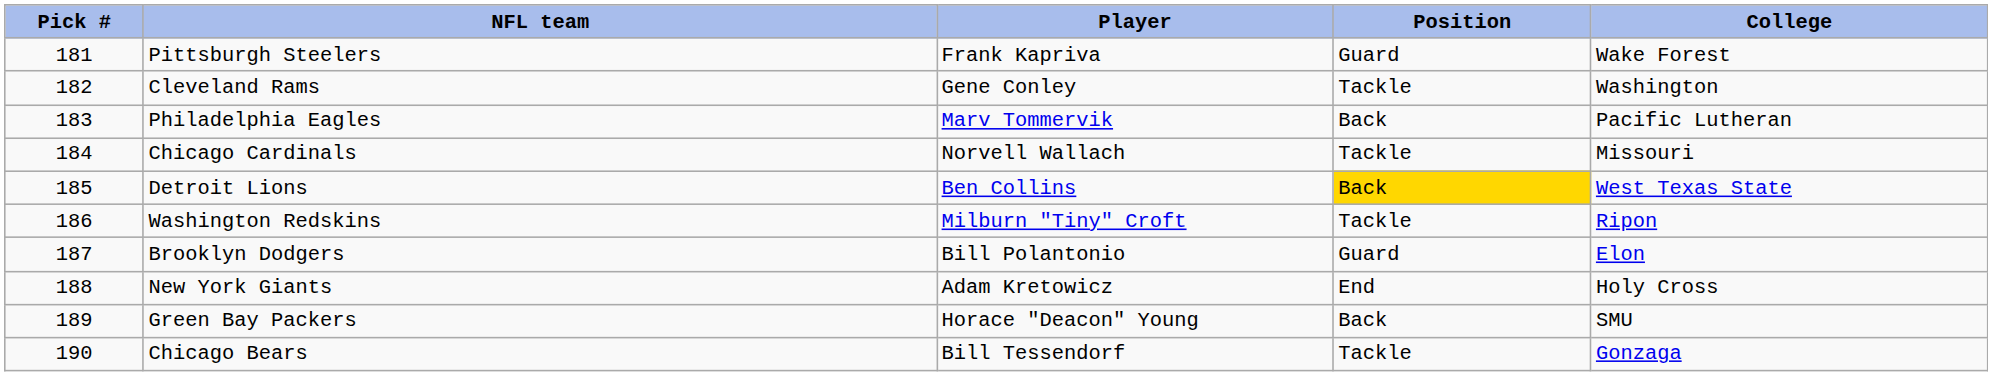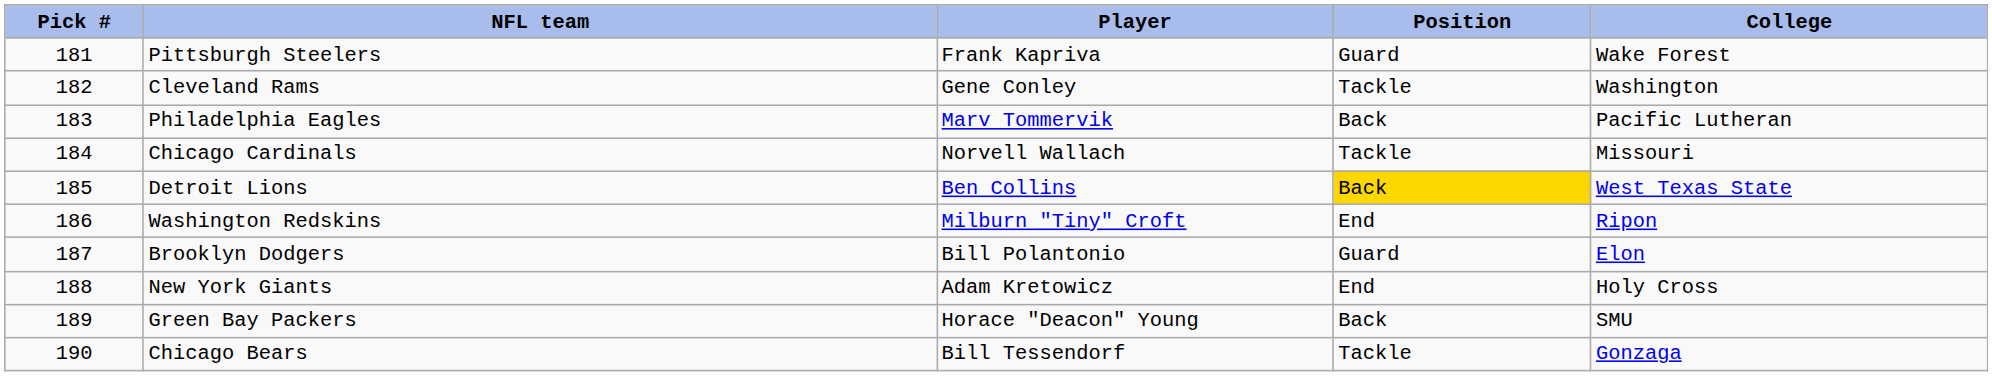 <table style="width: 100%" class="sortable wikitable">
 <tr>
 <th style="background:#A8BDEC;" width=7%>Pick #</th>
 <th width=40% style="background:#A8BDEC;">NFL team</th>
 <th width=20% style="background:#A8BDEC;">Player</th>
 <th width=13% style="background:#A8BDEC;">Position</th>
 <th style="background:#A8BDEC;">College</th>
 </tr>
 <tr>
 <td align=center>181</td>
 <td>Pittsburgh Steelers</td>
 <td>Frank Kapriva</td>
 <td>Guard</td>
 <td>Wake Forest</td>
 </tr>
 <tr>
 <td align=center>182</td>
 <td>Cleveland Rams</td>
 <td>Gene Conley</td>
 <td>Tackle</td>
 <td>Washington</td>
 </tr>
 <tr>
 <td align=center>183</td>
 <td>Philadelphia Eagles</td>
 <td><a href='#'>Marv Tommervik</a></td>
 <td>Back</td>
 <td>Pacific Lutheran</td>
 </tr>
 <tr>
 <td align=center>184</td>
 <td>Chicago Cardinals</td>
 <td>Norvell Wallach</td>
 <td>Tackle</td>
 <td>Missouri</td>
 </tr>
 <tr>
 <td align=center>185</td>
 <td>Detroit Lions</td>
 <td><a href='#'>Ben Collins</a></td>
 <td style="background: gold;">Back</td>
 <td><a href='#'>West Texas State</a></td>
 </tr>
 <tr>
 <td align=center>186</td>
 <td>Washington Redskins</td>
 <td><a href='#'>Milburn "Tiny" Croft</a></td>
-<td>Tackle</td>
+<td>End</td>
 <td><a href='#'>Ripon</a></td>
 </tr>
 <tr>
 <td align=center>187</td>
 <td>Brooklyn Dodgers</td>
 <td>Bill Polantonio</td>
 <td>Guard</td>
 <td><a href='#'>Elon</a></td>
 </tr>
 <tr>
 <td align=center>188</td>
 <td>New York Giants</td>
 <td>Adam Kretowicz</td>
 <td>End</td>
 <td>Holy Cross</td>
 </tr>
 <tr>
 <td align=center>189</td>
 <td>Green Bay Packers</td>
 <td>Horace "Deacon" Young</td>
 <td>Back</td>
 <td>SMU</td>
 </tr>
 <tr>
 <td align=center>190</td>
 <td>Chicago Bears</td>
 <td>Bill Tessendorf</td>
 <td>Tackle</td>
 <td><a href='#'>Gonzaga</a></td>
 </tr>
 </table>
